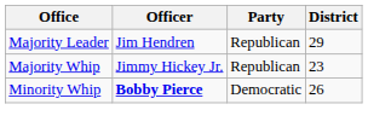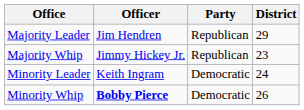 <table class="wikitable">
 <tr>
 <th>Office</th>
 <th>Officer</th>
 <th>Party</th>
 <th>District</th>
 </tr>
 <tr>
 <td><a href='#'>Majority Leader</a></td>
 <td><a href='#'>Jim Hendren</a></td>
 <td>Republican</td>
 <td>29</td>
 </tr>
 <tr>
 <td><a href='#'>Majority Whip</a></td>
 <td><a href='#'>Jimmy Hickey Jr.</a></td>
 <td>Republican</td>
 <td>23</td>
 </tr>
 <tr>
+<td><a href='#'>Minority Leader</a></td>
+<td><a href='#'>Keith Ingram</a></td>
+<td>Democratic</td>
+<td>24</td>
+</tr>
+<tr>
 <td><a href='#'>Minority Whip</a></td>
 <td><strong><a href='#'>Bobby Pierce</a></strong></td>
 <td>Democratic</td>
 <td>26</td>
 </tr>
 </table>
